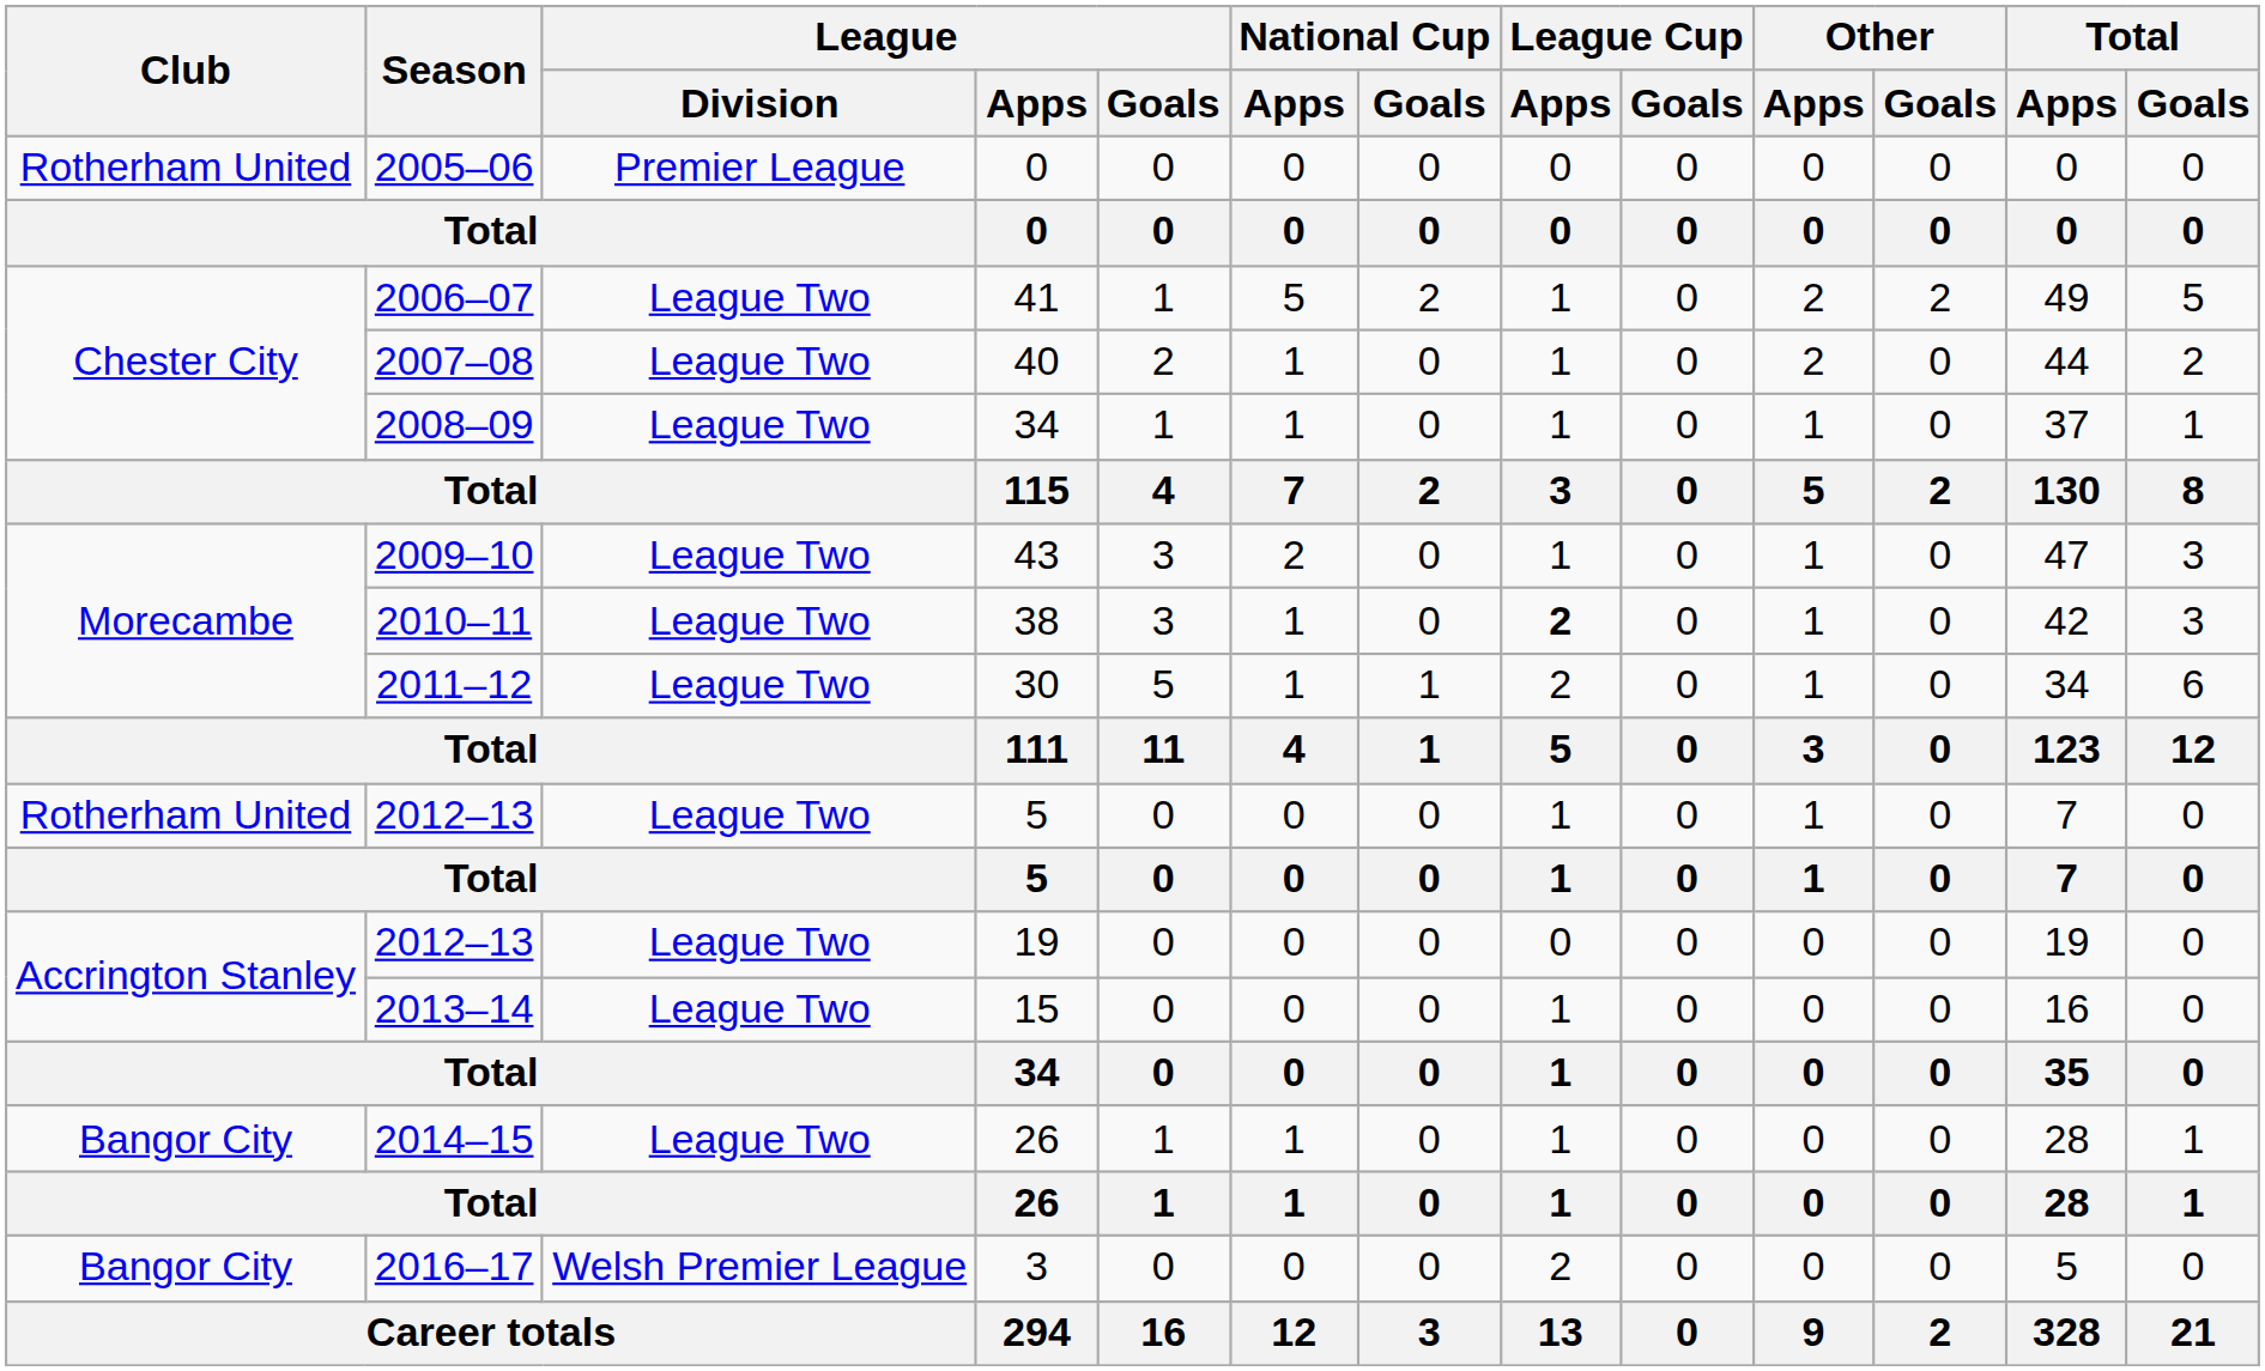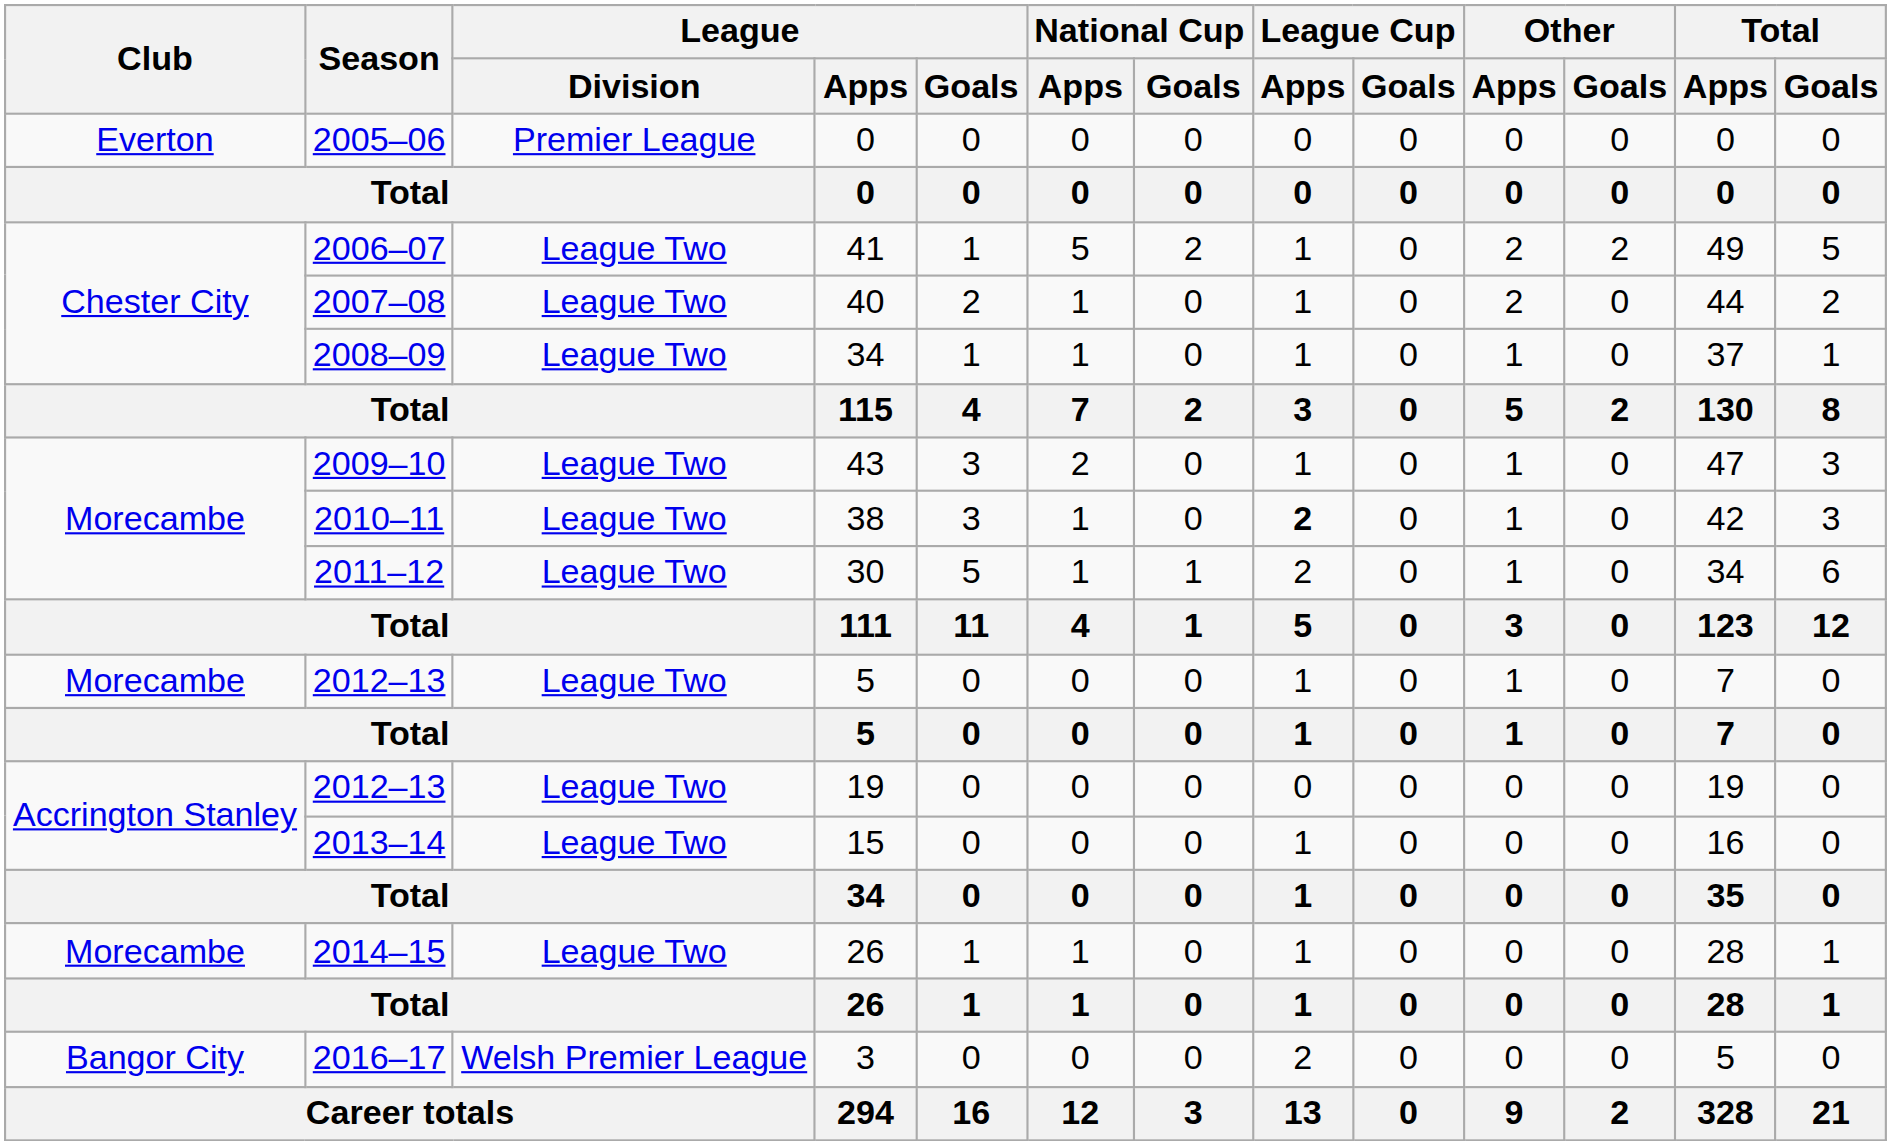 <table class="wikitable" style="text-align:center">
 <tr>
 <th rowspan="2">Club</th>
 <th rowspan="2">Season</th>
 <th colspan="3">League</th>
 <th colspan="2">National Cup</th>
 <th colspan="2">League Cup</th>
 <th colspan="2">Other</th>
 <th colspan="2">Total</th>
 </tr>
 <tr>
 <th>Division</th>
 <th>Apps</th>
 <th>Goals</th>
 <th>Apps</th>
 <th>Goals</th>
 <th>Apps</th>
 <th>Goals</th>
 <th>Apps</th>
 <th>Goals</th>
 <th>Apps</th>
 <th>Goals</th>
 </tr>
 <tr>
-<td rowspan="1" valign="center"><a href='#'>Rotherham United</a></td>
+<td rowspan="1" valign="center"><a href='#'>Everton</a></td>
 <td><a href='#'>2005–06</a></td>
 <td><a href='#'>Premier League</a></td>
 <td>0</td>
 <td>0</td>
 <td>0</td>
 <td>0</td>
 <td>0</td>
 <td>0</td>
 <td>0</td>
 <td>0</td>
 <td>0</td>
 <td>0</td>
 </tr>
 <tr>
 <th colspan="3">Total</th>
 <th>0</th>
 <th>0</th>
 <th>0</th>
 <th>0</th>
 <th>0</th>
 <th>0</th>
 <th>0</th>
 <th>0</th>
 <th>0</th>
 <th>0</th>
 </tr>
 <tr>
 <td rowspan="3" valign="center"><a href='#'>Chester City</a></td>
 <td><a href='#'>2006–07</a></td>
 <td><a href='#'>League Two</a></td>
 <td>41</td>
 <td>1</td>
 <td>5</td>
 <td>2</td>
 <td>1</td>
 <td>0</td>
 <td>2</td>
 <td>2</td>
 <td>49</td>
 <td>5</td>
 </tr>
 <tr>
 <td><a href='#'>2007–08</a></td>
 <td><a href='#'>League Two</a></td>
 <td>40</td>
 <td>2</td>
 <td>1</td>
 <td>0</td>
 <td>1</td>
 <td>0</td>
 <td>2</td>
 <td>0</td>
 <td>44</td>
 <td>2</td>
 </tr>
 <tr>
 <td><a href='#'>2008–09</a></td>
 <td><a href='#'>League Two</a></td>
 <td>34</td>
 <td>1</td>
 <td>1</td>
 <td>0</td>
 <td>1</td>
 <td>0</td>
 <td>1</td>
 <td>0</td>
 <td>37</td>
 <td>1</td>
 </tr>
 <tr>
 <th colspan="3">Total</th>
 <th>115</th>
 <th>4</th>
 <th>7</th>
 <th>2</th>
 <th>3</th>
 <th>0</th>
 <th>5</th>
 <th>2</th>
 <th>130</th>
 <th>8</th>
 </tr>
 <tr>
 <td rowspan="3" valign="center"><a href='#'>Morecambe</a></td>
 <td><a href='#'>2009–10</a></td>
 <td><a href='#'>League Two</a></td>
 <td>43</td>
 <td>3</td>
 <td>2</td>
 <td>0</td>
 <td>1</td>
 <td>0</td>
 <td>1</td>
 <td>0</td>
 <td>47</td>
 <td>3</td>
 </tr>
 <tr>
 <td><a href='#'>2010–11</a></td>
 <td><a href='#'>League Two</a></td>
 <td>38</td>
 <td>3</td>
 <td>1</td>
 <td>0</td>
 <td><strong>2</strong></td>
 <td>0</td>
 <td>1</td>
 <td>0</td>
 <td>42</td>
 <td>3</td>
 </tr>
 <tr>
 <td><a href='#'>2011–12</a></td>
 <td><a href='#'>League Two</a></td>
 <td>30</td>
 <td>5</td>
 <td>1</td>
 <td>1</td>
 <td>2</td>
 <td>0</td>
 <td>1</td>
 <td>0</td>
 <td>34</td>
 <td>6</td>
 </tr>
 <tr>
 <th colspan="3">Total</th>
 <th>111</th>
 <th>11</th>
 <th>4</th>
 <th>1</th>
 <th>5</th>
 <th>0</th>
 <th>3</th>
 <th>0</th>
 <th>123</th>
 <th>12</th>
 </tr>
 <tr>
-<td rowspan="1" valign="center"><a href='#'>Rotherham United</a></td>
+<td rowspan="1" valign="center"><a href='#'>Morecambe</a></td>
 <td><a href='#'>2012–13</a></td>
 <td><a href='#'>League Two</a></td>
 <td>5</td>
 <td>0</td>
 <td>0</td>
 <td>0</td>
 <td>1</td>
 <td>0</td>
 <td>1</td>
 <td>0</td>
 <td>7</td>
 <td>0</td>
 </tr>
 <tr>
 <th colspan="3">Total</th>
 <th>5</th>
 <th>0</th>
 <th>0</th>
 <th>0</th>
 <th>1</th>
 <th>0</th>
 <th>1</th>
 <th>0</th>
 <th>7</th>
 <th>0</th>
 </tr>
 <tr>
 <td rowspan="2" valign="center"><a href='#'>Accrington Stanley</a></td>
 <td><a href='#'>2012–13</a></td>
 <td><a href='#'>League Two</a></td>
 <td>19</td>
 <td>0</td>
 <td>0</td>
 <td>0</td>
 <td>0</td>
 <td>0</td>
 <td>0</td>
 <td>0</td>
 <td>19</td>
 <td>0</td>
 </tr>
 <tr>
 <td><a href='#'>2013–14</a></td>
 <td><a href='#'>League Two</a></td>
 <td>15</td>
 <td>0</td>
 <td>0</td>
 <td>0</td>
 <td>1</td>
 <td>0</td>
 <td>0</td>
 <td>0</td>
 <td>16</td>
 <td>0</td>
 </tr>
 <tr>
 <th colspan="3">Total</th>
 <th>34</th>
 <th>0</th>
 <th>0</th>
 <th>0</th>
 <th>1</th>
 <th>0</th>
 <th>0</th>
 <th>0</th>
 <th>35</th>
 <th>0</th>
 </tr>
 <tr>
-<td rowspan="1" valign="center"><a href='#'>Bangor City</a></td>
+<td rowspan="1" valign="center"><a href='#'>Morecambe</a></td>
 <td><a href='#'>2014–15</a></td>
 <td><a href='#'>League Two</a></td>
 <td>26</td>
 <td>1</td>
 <td>1</td>
 <td>0</td>
 <td>1</td>
 <td>0</td>
 <td>0</td>
 <td>0</td>
 <td>28</td>
 <td>1</td>
 </tr>
 <tr>
 <th colspan="3">Total</th>
 <th>26</th>
 <th>1</th>
 <th>1</th>
 <th>0</th>
 <th>1</th>
 <th>0</th>
 <th>0</th>
 <th>0</th>
 <th>28</th>
 <th>1</th>
 </tr>
 <tr>
 <td rowspan="1" valign="center"><a href='#'>Bangor City</a></td>
 <td><a href='#'>2016–17</a></td>
 <td><a href='#'>Welsh Premier League</a></td>
 <td>3</td>
 <td>0</td>
 <td>0</td>
 <td>0</td>
 <td>2</td>
 <td>0</td>
 <td>0</td>
 <td>0</td>
 <td>5</td>
 <td>0</td>
 </tr>
 <tr>
 <th colspan="3">Career totals</th>
 <th>294</th>
 <th>16</th>
 <th>12</th>
 <th>3</th>
 <th>13</th>
 <th>0</th>
 <th>9</th>
 <th>2</th>
 <th>328</th>
 <th>21</th>
 </tr>
 </table>
